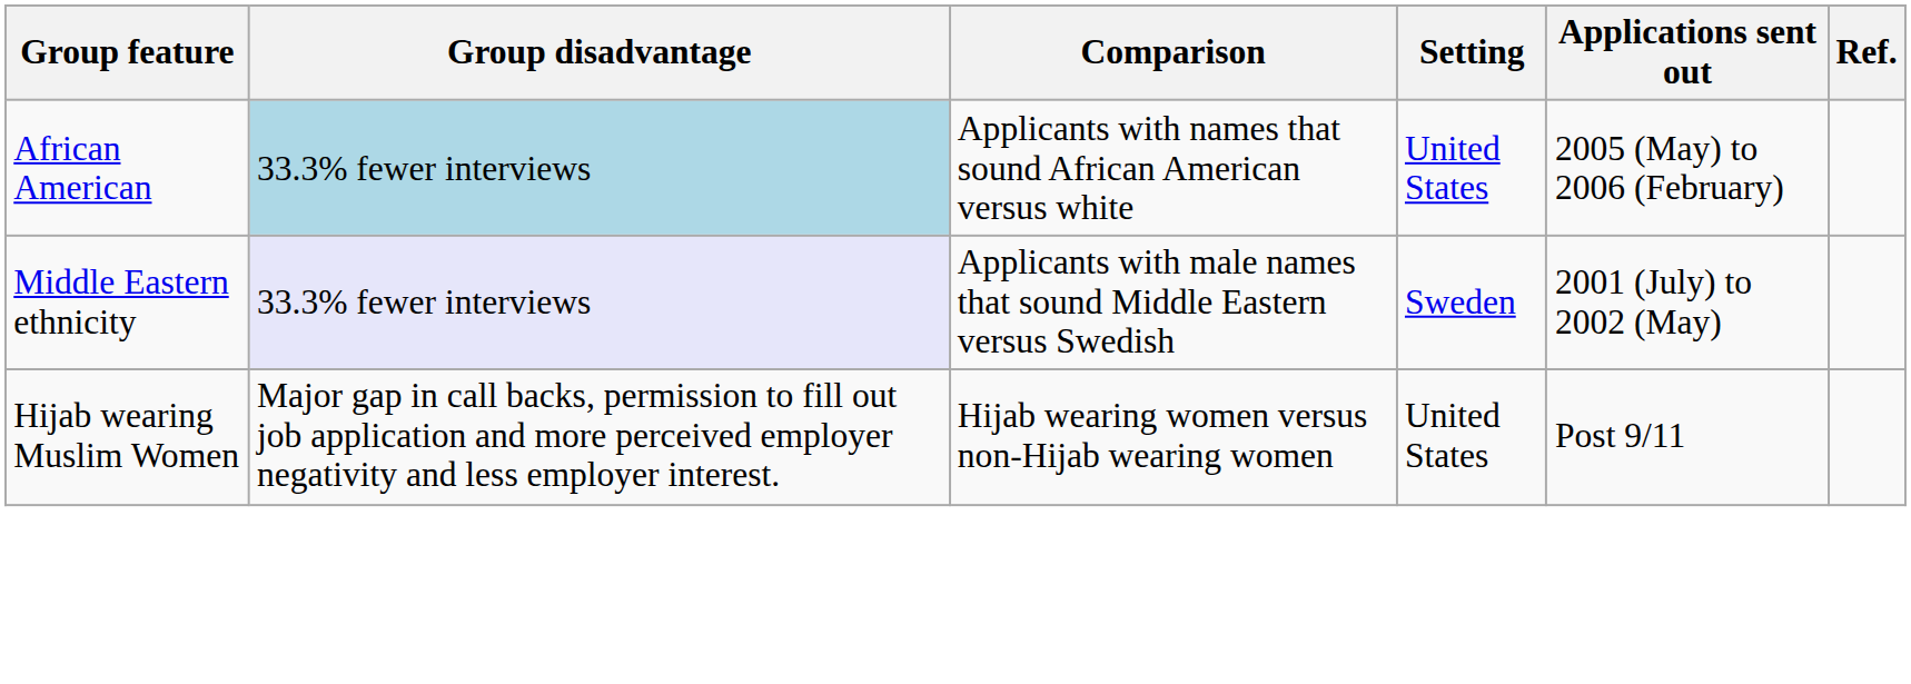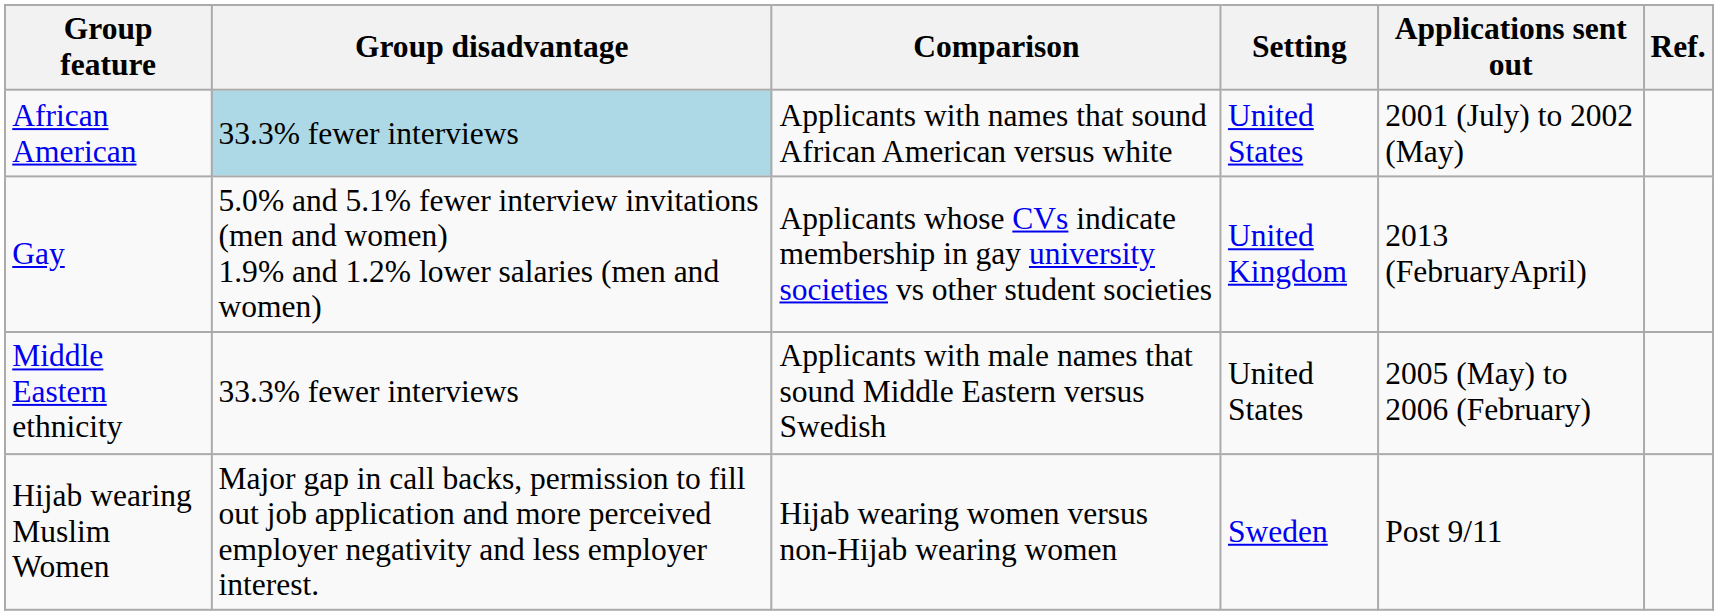 <table class="wikitable sortable">
 <tr>
 <th>Group feature</th>
 <th>Group disadvantage</th>
 <th>Comparison</th>
 <th>Setting</th>
 <th>Applications sent out</th>
 <th>Ref.</th>
 </tr>
 <tr>
 <td><a href='#'>African American</a></td>
 <td style="background: lightblue;">33.3% fewer interviews</td>
 <td>Applicants with names that sound African American versus white</td>
 <td><a href='#'>United States</a></td>
-<td>2005 (May) to 2006 (February)</td>
+<td>2001 (July) to 2002 (May)</td>
+<td></td>
+</tr>
+<tr>
+<td><a href='#'>Gay</a></td>
+<td>5.0% and 5.1% fewer interview invitations (men and women)<br>1.9% and 1.2% lower salaries (men and women)</td>
+<td>Applicants whose <a href='#'>CVs</a> indicate membership in gay <a href='#'>university societies</a> vs other student societies</td>
+<td><a href='#'>United Kingdom</a></td>
+<td>2013 (FebruaryApril)</td>
 <td></td>
 </tr>
 <tr>
 <td><a href='#'>Middle Eastern</a> ethnicity</td>
-<td style="background: lavender;">33.3% fewer interviews</td>
+<td>33.3% fewer interviews</td>
 <td>Applicants with male names that sound Middle Eastern versus Swedish</td>
-<td><a href='#'>Sweden</a></td>
-<td>2001 (July) to 2002 (May)</td>
+<td>United States</td>
+<td>2005 (May) to 2006 (February)</td>
 <td></td>
 </tr>
 <tr>
 <td>Hijab wearing Muslim Women</td>
 <td>Major gap in call backs, permission to fill out job application and more perceived employer negativity and less employer interest.</td>
 <td>Hijab wearing women versus non-Hijab wearing women</td>
-<td>United States</td>
+<td><a href='#'>Sweden</a></td>
 <td>Post 9/11</td>
 <td></td>
 </tr>
 </table>
